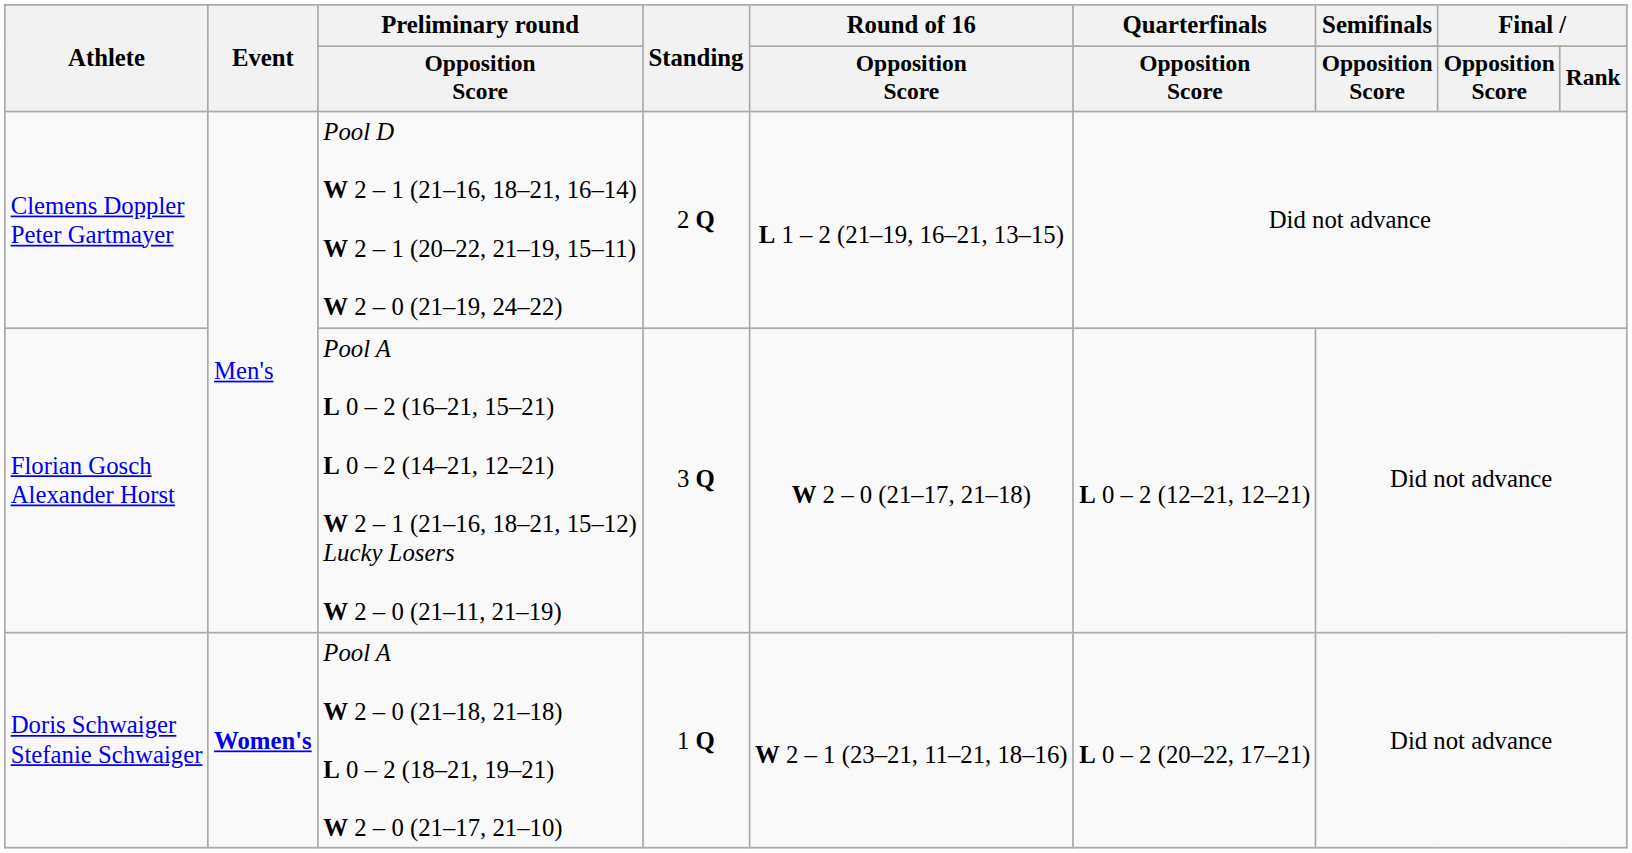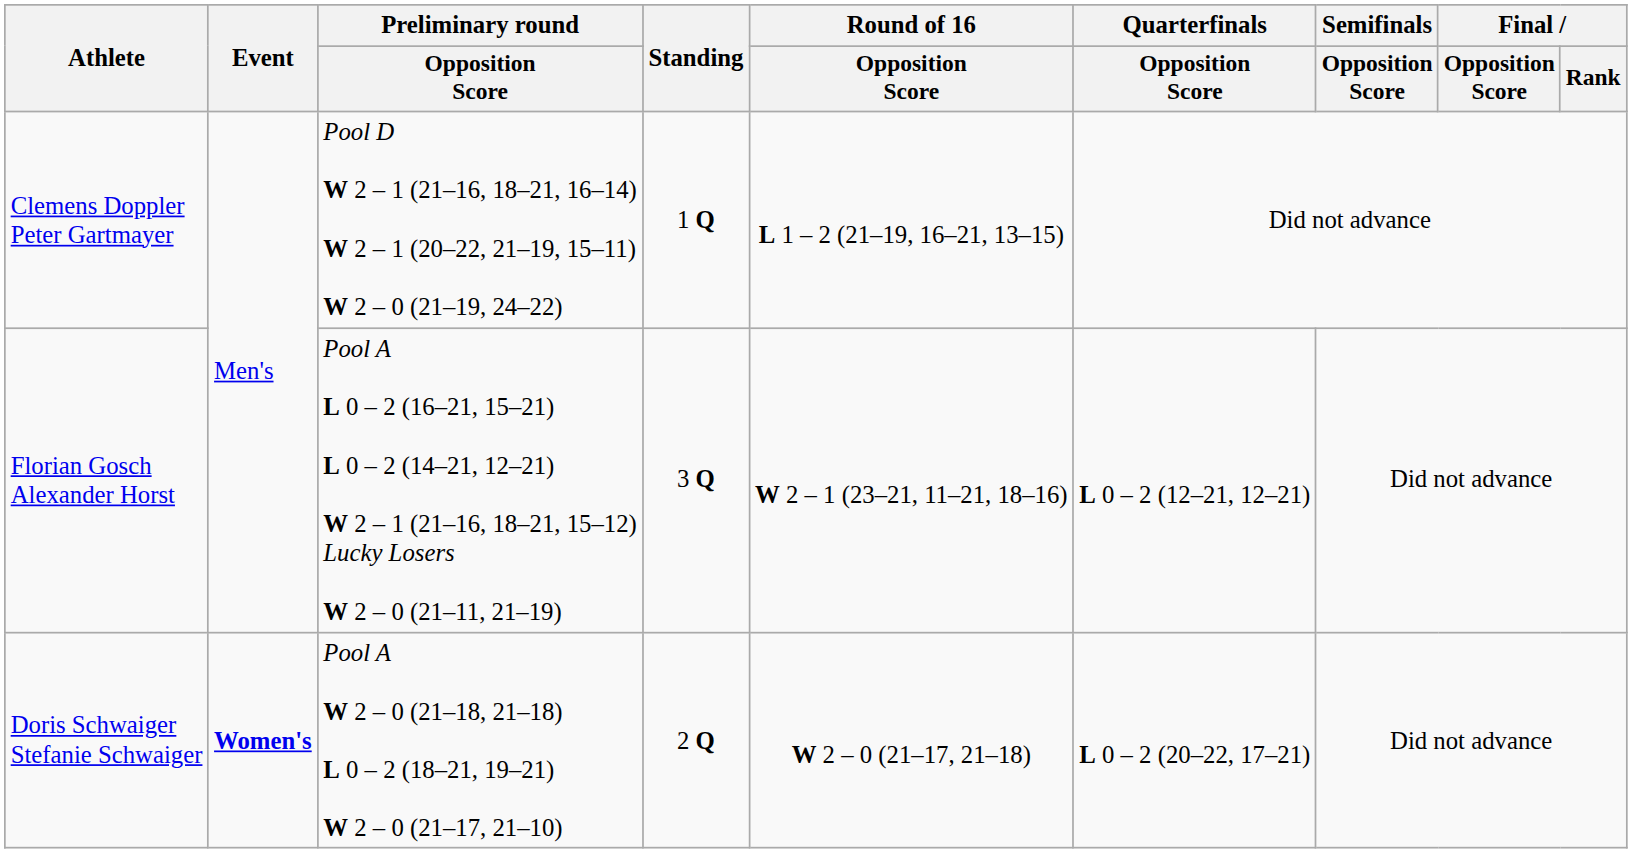 <table class=wikitable style="font-size:90%">
 <tr>
 <th rowspan="2">Athlete</th>
 <th rowspan="2">Event</th>
 <th>Preliminary round</th>
 <th rowspan="2">Standing</th>
 <th>Round of 16</th>
 <th>Quarterfinals</th>
 <th>Semifinals</th>
 <th colspan=2>Final / </th>
 </tr>
 <tr style="font-size:95%">
 <th>Opposition<br>Score</th>
 <th>Opposition<br>Score</th>
 <th>Opposition<br>Score</th>
 <th>Opposition<br>Score</th>
 <th>Opposition<br>Score</th>
 <th>Rank</th>
 </tr>
 <tr align=center>
 <td align=left><a href='#'>Clemens Doppler</a><br><a href='#'>Peter Gartmayer</a></td>
 <td align=left rowspan=2><a href='#'>Men's</a></td>
 <td align=left><em>Pool D</em><br><br><strong>W</strong> 2 – 1 (21–16, 18–21, 16–14)<br><br><strong>W</strong> 2 – 1 (20–22, 21–19, 15–11)<br><br><strong>W</strong> 2 – 0 (21–19, 24–22)</td>
-<td>2 <strong>Q</strong></td>
+<td>1 <strong>Q</strong></td>
 <td><br><strong>L</strong> 1 – 2 (21–19, 16–21, 13–15)</td>
 <td colspan=4>Did not advance</td>
 </tr>
 <tr align=center>
 <td align=left><a href='#'>Florian Gosch</a><br><a href='#'>Alexander Horst</a></td>
 <td align=left><em>Pool A</em><br><br><strong>L</strong> 0 – 2 (16–21, 15–21)<br><br><strong>L</strong> 0 – 2 (14–21, 12–21)<br><br><strong>W</strong> 2 – 1  (21–16, 18–21, 15–12)<br><em>Lucky Losers</em><br><br><strong>W</strong> 2 – 0 (21–11, 21–19)</td>
 <td>3 <strong>Q</strong></td>
-<td><br><strong>W</strong> 2 – 0 (21–17, 21–18)</td>
+<td><br><strong>W</strong> 2 – 1 (23–21, 11–21, 18–16)</td>
 <td><br><strong>L</strong> 0 – 2 (12–21, 12–21)</td>
 <td colspan=3>Did not advance</td>
 </tr>
 <tr align=center>
 <td align=left><a href='#'>Doris Schwaiger</a><br><a href='#'>Stefanie Schwaiger</a></td>
 <td align=left><strong><a href='#'>Women's</a></strong></td>
 <td align=left><em>Pool A</em><br><br><strong>W</strong> 2 – 0 (21–18, 21–18)<br><br><strong>L</strong> 0 – 2 (18–21, 19–21)<br><br><strong>W</strong> 2 – 0 (21–17, 21–10)</td>
-<td>1 <strong>Q</strong></td>
-<td><br><strong>W</strong> 2 – 1 (23–21, 11–21, 18–16)</td>
+<td>2 <strong>Q</strong></td>
+<td><br><strong>W</strong> 2 – 0 (21–17, 21–18)</td>
 <td><br><strong>L</strong> 0 – 2 (20–22, 17–21)</td>
 <td colspan=3>Did not advance</td>
 </tr>
 </table>
